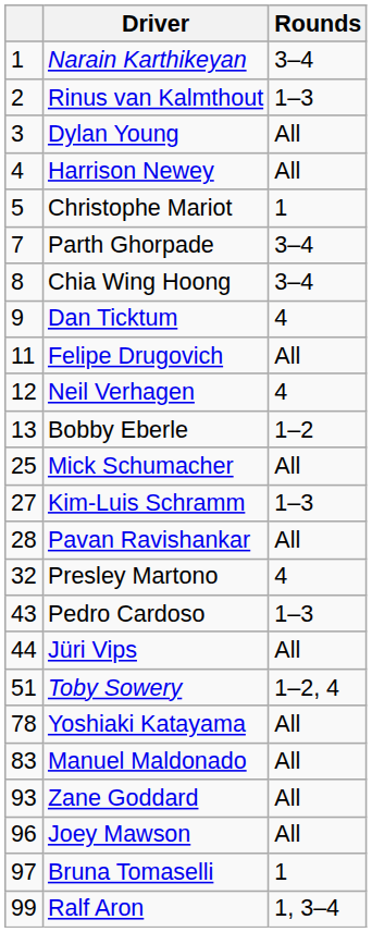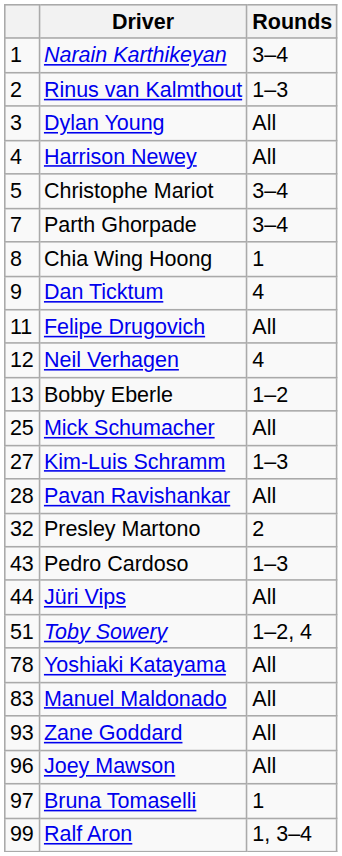 <table class="wikitable" style="font-size: 85%">
 <tr>
 <th></th>
 <th>Driver</th>
 <th>Rounds</th>
 </tr>
 <tr>
 <td>1</td>
 <td> <em><a href='#'>Narain Karthikeyan</a></em></td>
 <td>3–4</td>
 </tr>
 <tr>
 <td>2</td>
 <td> <a href='#'>Rinus van Kalmthout</a></td>
 <td>1–3</td>
 </tr>
 <tr>
 <td>3</td>
 <td> <a href='#'>Dylan Young</a></td>
 <td>All</td>
 </tr>
 <tr>
 <td>4</td>
 <td> <a href='#'>Harrison Newey</a></td>
 <td>All</td>
 </tr>
 <tr>
 <td>5</td>
 <td> Christophe Mariot</td>
-<td>1</td>
+<td>3–4</td>
 </tr>
 <tr>
 <td>7</td>
 <td> Parth Ghorpade</td>
 <td>3–4</td>
 </tr>
 <tr>
 <td>8</td>
 <td> Chia Wing Hoong</td>
-<td>3–4</td>
+<td>1</td>
 </tr>
 <tr>
 <td>9</td>
 <td> <a href='#'>Dan Ticktum</a></td>
 <td>4</td>
 </tr>
 <tr>
 <td>11</td>
 <td> <a href='#'>Felipe Drugovich</a></td>
 <td>All</td>
 </tr>
 <tr>
 <td>12</td>
 <td> <a href='#'>Neil Verhagen</a></td>
 <td>4</td>
 </tr>
 <tr>
 <td>13</td>
 <td> Bobby Eberle</td>
 <td>1–2</td>
 </tr>
 <tr>
 <td>25</td>
 <td> <a href='#'>Mick Schumacher</a></td>
 <td>All</td>
 </tr>
 <tr>
 <td>27</td>
 <td> <a href='#'>Kim-Luis Schramm</a></td>
 <td>1–3</td>
 </tr>
 <tr>
 <td>28</td>
 <td> <a href='#'>Pavan Ravishankar</a></td>
 <td>All</td>
 </tr>
 <tr>
 <td>32</td>
 <td> Presley Martono</td>
-<td>4</td>
+<td>2</td>
 </tr>
 <tr>
 <td>43</td>
 <td> Pedro Cardoso</td>
 <td>1–3</td>
 </tr>
 <tr>
 <td>44</td>
 <td> <a href='#'>Jüri Vips</a></td>
 <td>All</td>
 </tr>
 <tr>
 <td>51</td>
 <td> <em><a href='#'>Toby Sowery</a></em></td>
 <td>1–2, 4</td>
 </tr>
 <tr>
 <td>78</td>
 <td> <a href='#'>Yoshiaki Katayama</a></td>
 <td>All</td>
 </tr>
 <tr>
 <td>83</td>
 <td> <a href='#'>Manuel Maldonado</a></td>
 <td>All</td>
 </tr>
 <tr>
 <td>93</td>
 <td> <a href='#'>Zane Goddard</a></td>
 <td>All</td>
 </tr>
 <tr>
 <td>96</td>
 <td> <a href='#'>Joey Mawson</a></td>
 <td>All</td>
 </tr>
 <tr>
 <td>97</td>
 <td> <a href='#'>Bruna Tomaselli</a></td>
 <td>1</td>
 </tr>
 <tr>
 <td>99</td>
 <td> <a href='#'>Ralf Aron</a></td>
 <td>1, 3–4</td>
 </tr>
 </table>
